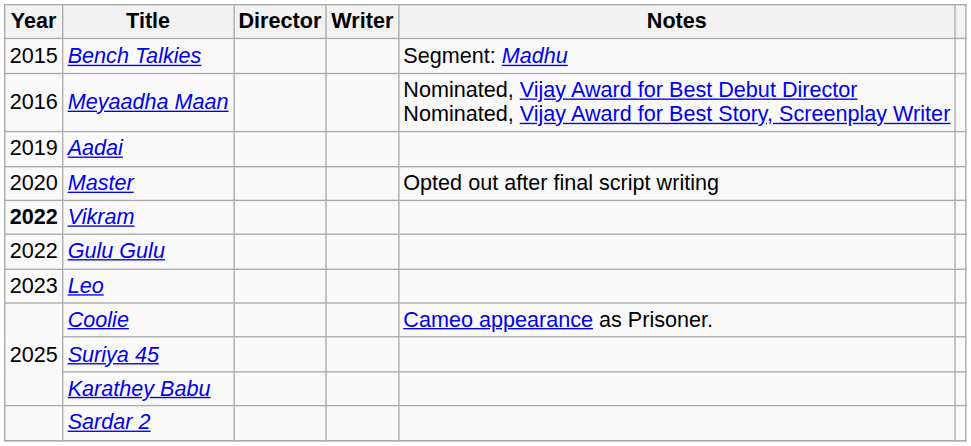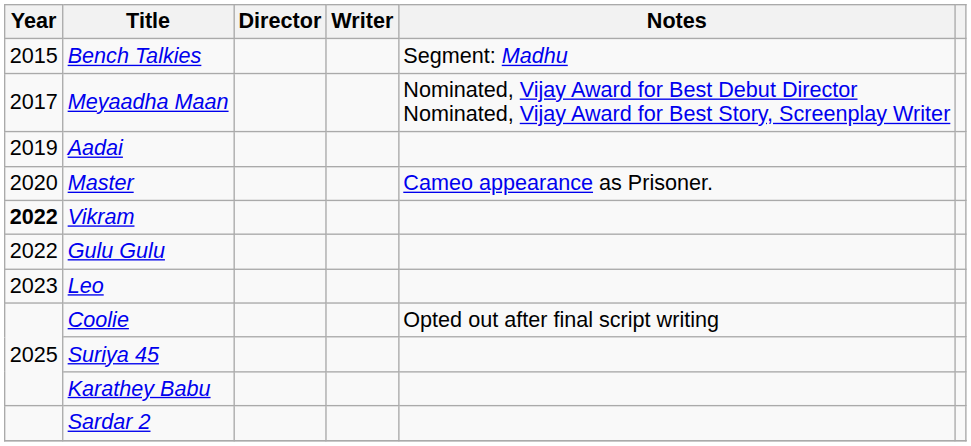 <table class="wikitable sortable">
 <tr>
 <th>Year</th>
 <th>Title</th>
 <th>Director</th>
 <th>Writer</th>
 <th>Notes</th>
 <th scope="col" class="unsortable"></th>
 </tr>
 <tr>
 <td>2015</td>
 <td><em><a href='#'>Bench Talkies</a></em></td>
 <td></td>
 <td></td>
 <td>Segment: <em><a href='#'>Madhu</a></em></td>
 <td style="text-align:center;"></td>
 </tr>
 <tr>
-<td>2016</td>
+<td>2017</td>
 <td><em><a href='#'>Meyaadha Maan</a></em></td>
 <td></td>
 <td></td>
 <td>Nominated, <a href='#'>Vijay Award for Best Debut Director</a><br>Nominated, <a href='#'>Vijay Award for Best Story, Screenplay Writer</a></td>
 <td style="text-align:center;"></td>
 </tr>
 <tr>
 <td>2019</td>
 <td><em><a href='#'>Aadai</a></em></td>
 <td></td>
 <td></td>
 <td></td>
 <td style="text-align:center;"></td>
 </tr>
 <tr>
 <td>2020</td>
 <td><em><a href='#'>Master</a></em></td>
 <td></td>
 <td></td>
-<td>Opted out after final script writing</td>
+<td><a href='#'>Cameo appearance</a> as Prisoner.</td>
 <td style="text-align:center;"></td>
 </tr>
 <tr>
 <td><strong>2022</strong></td>
 <td><em><a href='#'>Vikram</a></em></td>
 <td></td>
 <td></td>
 <td></td>
 <td></td>
 </tr>
 <tr>
 <td>2022</td>
 <td><em><a href='#'>Gulu Gulu</a></em></td>
 <td></td>
 <td></td>
 <td></td>
 <td style="text-align:center;"></td>
 </tr>
 <tr>
 <td>2023</td>
 <td><em><a href='#'>Leo</a></em></td>
 <td></td>
 <td></td>
 <td></td>
 <td></td>
 </tr>
 <tr>
 <td rowspan="3">2025</td>
 <td><em><a href='#'>Coolie</a></em></td>
 <td></td>
 <td></td>
-<td><a href='#'>Cameo appearance</a> as Prisoner.</td>
+<td>Opted out after final script writing</td>
 <td></td>
 </tr>
 <tr>
 <td><em><a href='#'>Suriya 45</a></em></td>
 <td></td>
 <td></td>
 <td></td>
 <td></td>
 </tr>
 <tr>
 <td><em><a href='#'>Karathey Babu</a></em></td>
 <td></td>
 <td></td>
 <td></td>
 <td></td>
 </tr>
 <tr>
 <td></td>
 <td><em><a href='#'>Sardar 2</a></em></td>
 <td></td>
 <td></td>
 <td></td>
 <td></td>
 </tr>
 <tr>
 </tr>
 </table>
